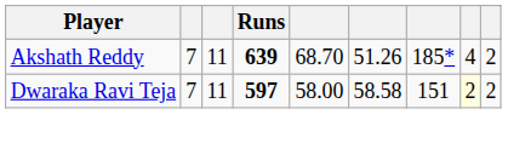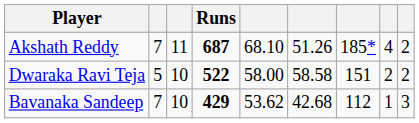 <table class="wikitable sortable" style="text-align: center;">
 <tr>
 <th class="unsortable">Player</th>
 <th></th>
 <th></th>
 <th>Runs</th>
 <th></th>
 <th></th>
 <th></th>
 <th></th>
 <th></th>
 </tr>
 <tr>
 <td style="text-align:left"><a href='#'>Akshath Reddy</a></td>
 <td style="text-align:left">7</td>
 <td>11</td>
-<td><strong>639</strong></td>
-<td>68.70</td>
+<td><strong>687</strong></td>
+<td>68.10</td>
 <td>51.26</td>
 <td>185<a href='#'>*</a></td>
 <td>4</td>
 <td>2</td>
 </tr>
 <tr>
 <td style="text-align:left"><a href='#'>Dwaraka Ravi Teja</a></td>
-<td style="text-align:left">7</td>
-<td>11</td>
-<td><strong>597</strong></td>
+<td style="text-align:left">5</td>
+<td>10</td>
+<td><strong>522</strong></td>
 <td>58.00</td>
 <td>58.58</td>
 <td>151</td>
-<td style="background: lightyellow;">2</td>
+<td>2</td>
 <td>2</td>
 </tr>
+<tr>
+<td style="text-align:left"><a href='#'>Bavanaka Sandeep</a></td>
+<td style="text-align:left">7</td>
+<td>10</td>
+<td><strong>429</strong></td>
+<td>53.62</td>
+<td>42.68</td>
+<td>112</td>
+<td>1</td>
+<td>3</td>
+</tr>
 </table>
